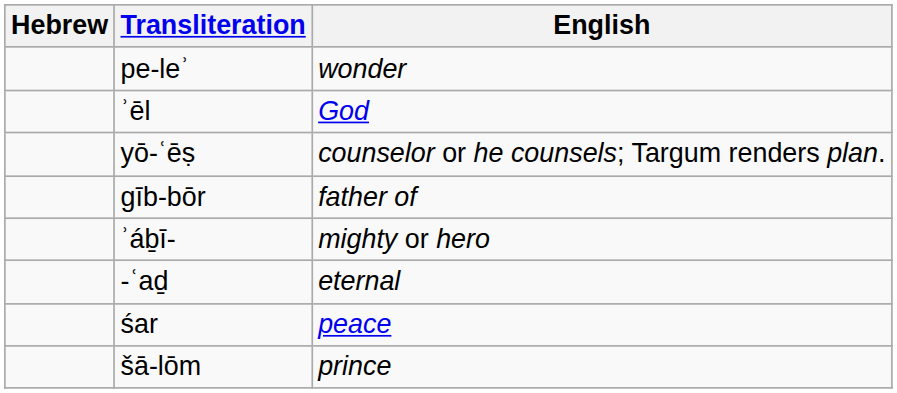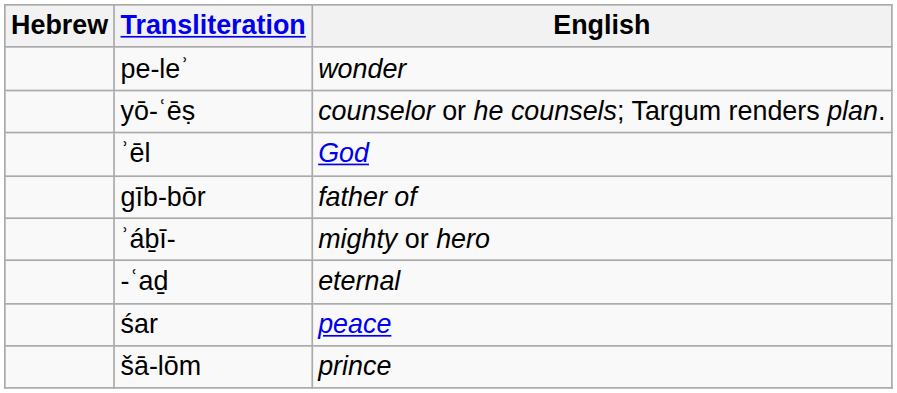 <table class="wikitable">
 <tr>
 <th>Hebrew</th>
 <th><a href='#'>Transliteration</a></th>
 <th>English</th>
 </tr>
 <tr>
 <td align="right"></td>
 <td>pe-leʾ</td>
 <td><em>wonder</em></td>
 </tr>
 <tr>
 <td align="right"></td>
-<td>ʾēl</td>
-<td><a href='#'><em>God</em></a></td>
+<td>yō-ʿēṣ</td>
+<td><em>counselor</em> or <em>he counsels</em>; Targum renders <em>plan</em>.</td>
 </tr>
 <tr>
 <td align="right"></td>
-<td>yō-ʿēṣ</td>
-<td><em>counselor</em> or <em>he counsels</em>; Targum renders <em>plan</em>.</td>
+<td>ʾēl</td>
+<td><a href='#'><em>God</em></a></td>
 </tr>
 <tr>
 <td align="right"></td>
 <td>gīb-bōr</td>
 <td><em>father of</em></td>
 </tr>
 <tr>
 <td align="right"></td>
 <td>ʾáḇī-</td>
 <td><em>mighty</em> or <em>hero</em></td>
 </tr>
 <tr>
 <td align="right"></td>
 <td>-ʿaḏ</td>
 <td><em>eternal</em></td>
 </tr>
 <tr>
 <td align="right"></td>
 <td>śar</td>
 <td><a href='#'><em>peace</em></a></td>
 </tr>
 <tr>
 <td align="right"></td>
 <td>šā-lōm</td>
 <td><em>prince</em></td>
 </tr>
 </table>
